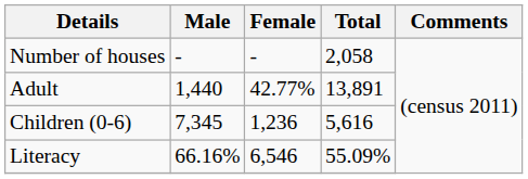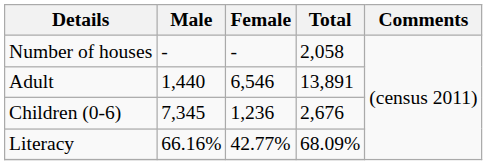 <table class="wikitable  sortable">
 <tr>
 <th>Details</th>
 <th>Male</th>
 <th>Female</th>
 <th>Total</th>
 <th>Comments</th>
 </tr>
 <tr>
 <td>Number of  houses</td>
 <td>-</td>
 <td>-</td>
 <td>2,058</td>
 <td rowspan="5">(census  2011)</td>
 </tr>
 <tr>
 <td>Adult</td>
 <td>1,440</td>
-<td>42.77%</td>
+<td>6,546</td>
 <td>13,891</td>
 </tr>
 <tr>
 <td>Children (0-6)</td>
 <td>7,345</td>
 <td>1,236</td>
-<td>5,616</td>
+<td>2,676</td>
 </tr>
 <tr>
 <td>Literacy</td>
 <td>66.16%</td>
-<td>6,546</td>
-<td>55.09%</td>
+<td>42.77%</td>
+<td>68.09%</td>
 </tr>
 <tr>
 </tr>
 </table>
